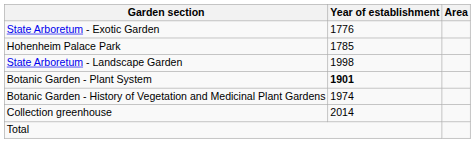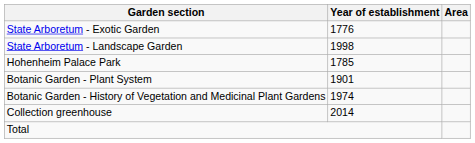 <table class="wikitable">
 <tr>
 <th>Garden section</th>
 <th>Year of establishment</th>
 <th>Area</th>
 </tr>
 <tr>
 <td><a href='#'>State Arboretum</a> - Exotic Garden</td>
 <td>1776</td>
 <td></td>
 </tr>
 <tr>
+<td><a href='#'>State Arboretum</a> - Landscape Garden</td>
+<td>1998</td>
+<td></td>
+</tr>
+<tr>
 <td>Hohenheim Palace Park</td>
 <td>1785</td>
 <td></td>
 </tr>
 <tr>
-<td><a href='#'>State Arboretum</a> - Landscape Garden</td>
-<td>1998</td>
-<td></td>
-</tr>
-<tr>
 <td>Botanic Garden - Plant System</td>
-<td><strong>1901</strong></td>
+<td>1901</td>
 <td></td>
 </tr>
 <tr>
 <td>Botanic Garden - History of Vegetation and Medicinal Plant Gardens</td>
 <td>1974</td>
 <td></td>
 </tr>
 <tr>
 <td>Collection greenhouse</td>
 <td>2014</td>
 <td></td>
 </tr>
 <tr>
 <td colspan="2">Total</td>
 <td></td>
 </tr>
 </table>
